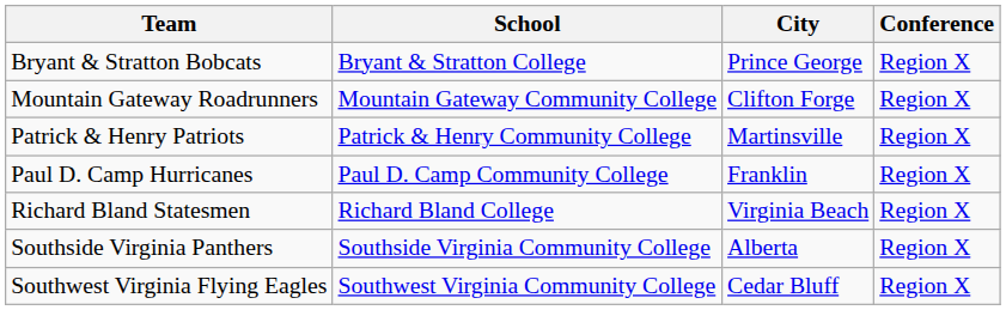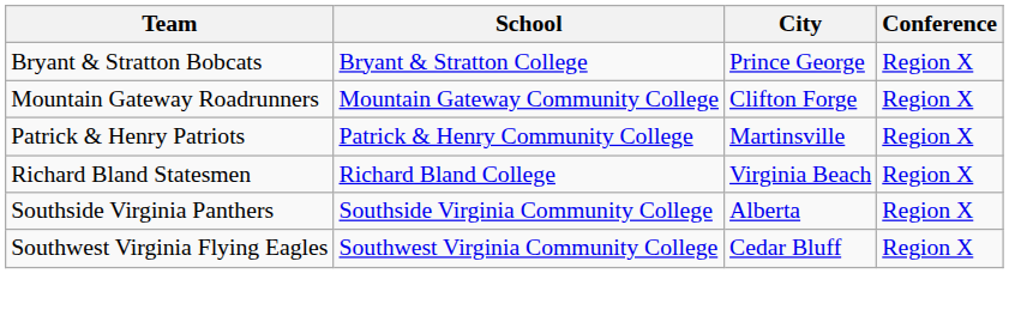 <table class="sortable wikitable">
 <tr>
 <th>Team</th>
 <th>School</th>
 <th>City</th>
 <th>Conference</th>
 </tr>
 <tr>
 <td>Bryant & Stratton Bobcats</td>
 <td><a href='#'>Bryant & Stratton College</a></td>
 <td><a href='#'>Prince George</a></td>
 <td><a href='#'>Region X</a></td>
 </tr>
 <tr>
 <td>Mountain Gateway Roadrunners</td>
 <td><a href='#'>Mountain Gateway Community College</a></td>
 <td><a href='#'>Clifton Forge</a></td>
 <td><a href='#'>Region X</a></td>
 </tr>
 <tr>
 <td>Patrick & Henry Patriots</td>
 <td><a href='#'>Patrick & Henry Community College</a></td>
 <td><a href='#'>Martinsville</a></td>
 <td><a href='#'>Region X</a></td>
 </tr>
 <tr>
-<td>Paul D. Camp Hurricanes</td>
-<td><a href='#'>Paul D. Camp Community College</a></td>
-<td><a href='#'>Franklin</a></td>
-<td><a href='#'>Region X</a></td>
-</tr>
-<tr>
 <td>Richard Bland Statesmen</td>
 <td><a href='#'>Richard Bland College</a></td>
 <td><a href='#'>Virginia Beach</a></td>
 <td><a href='#'>Region X</a></td>
 </tr>
 <tr>
 <td>Southside Virginia Panthers</td>
 <td><a href='#'>Southside Virginia Community College</a></td>
 <td><a href='#'>Alberta</a></td>
 <td><a href='#'>Region X</a></td>
 </tr>
 <tr>
 <td>Southwest Virginia Flying Eagles</td>
 <td><a href='#'>Southwest Virginia Community College</a></td>
 <td><a href='#'>Cedar Bluff</a></td>
 <td><a href='#'>Region X</a></td>
 </tr>
 </table>
